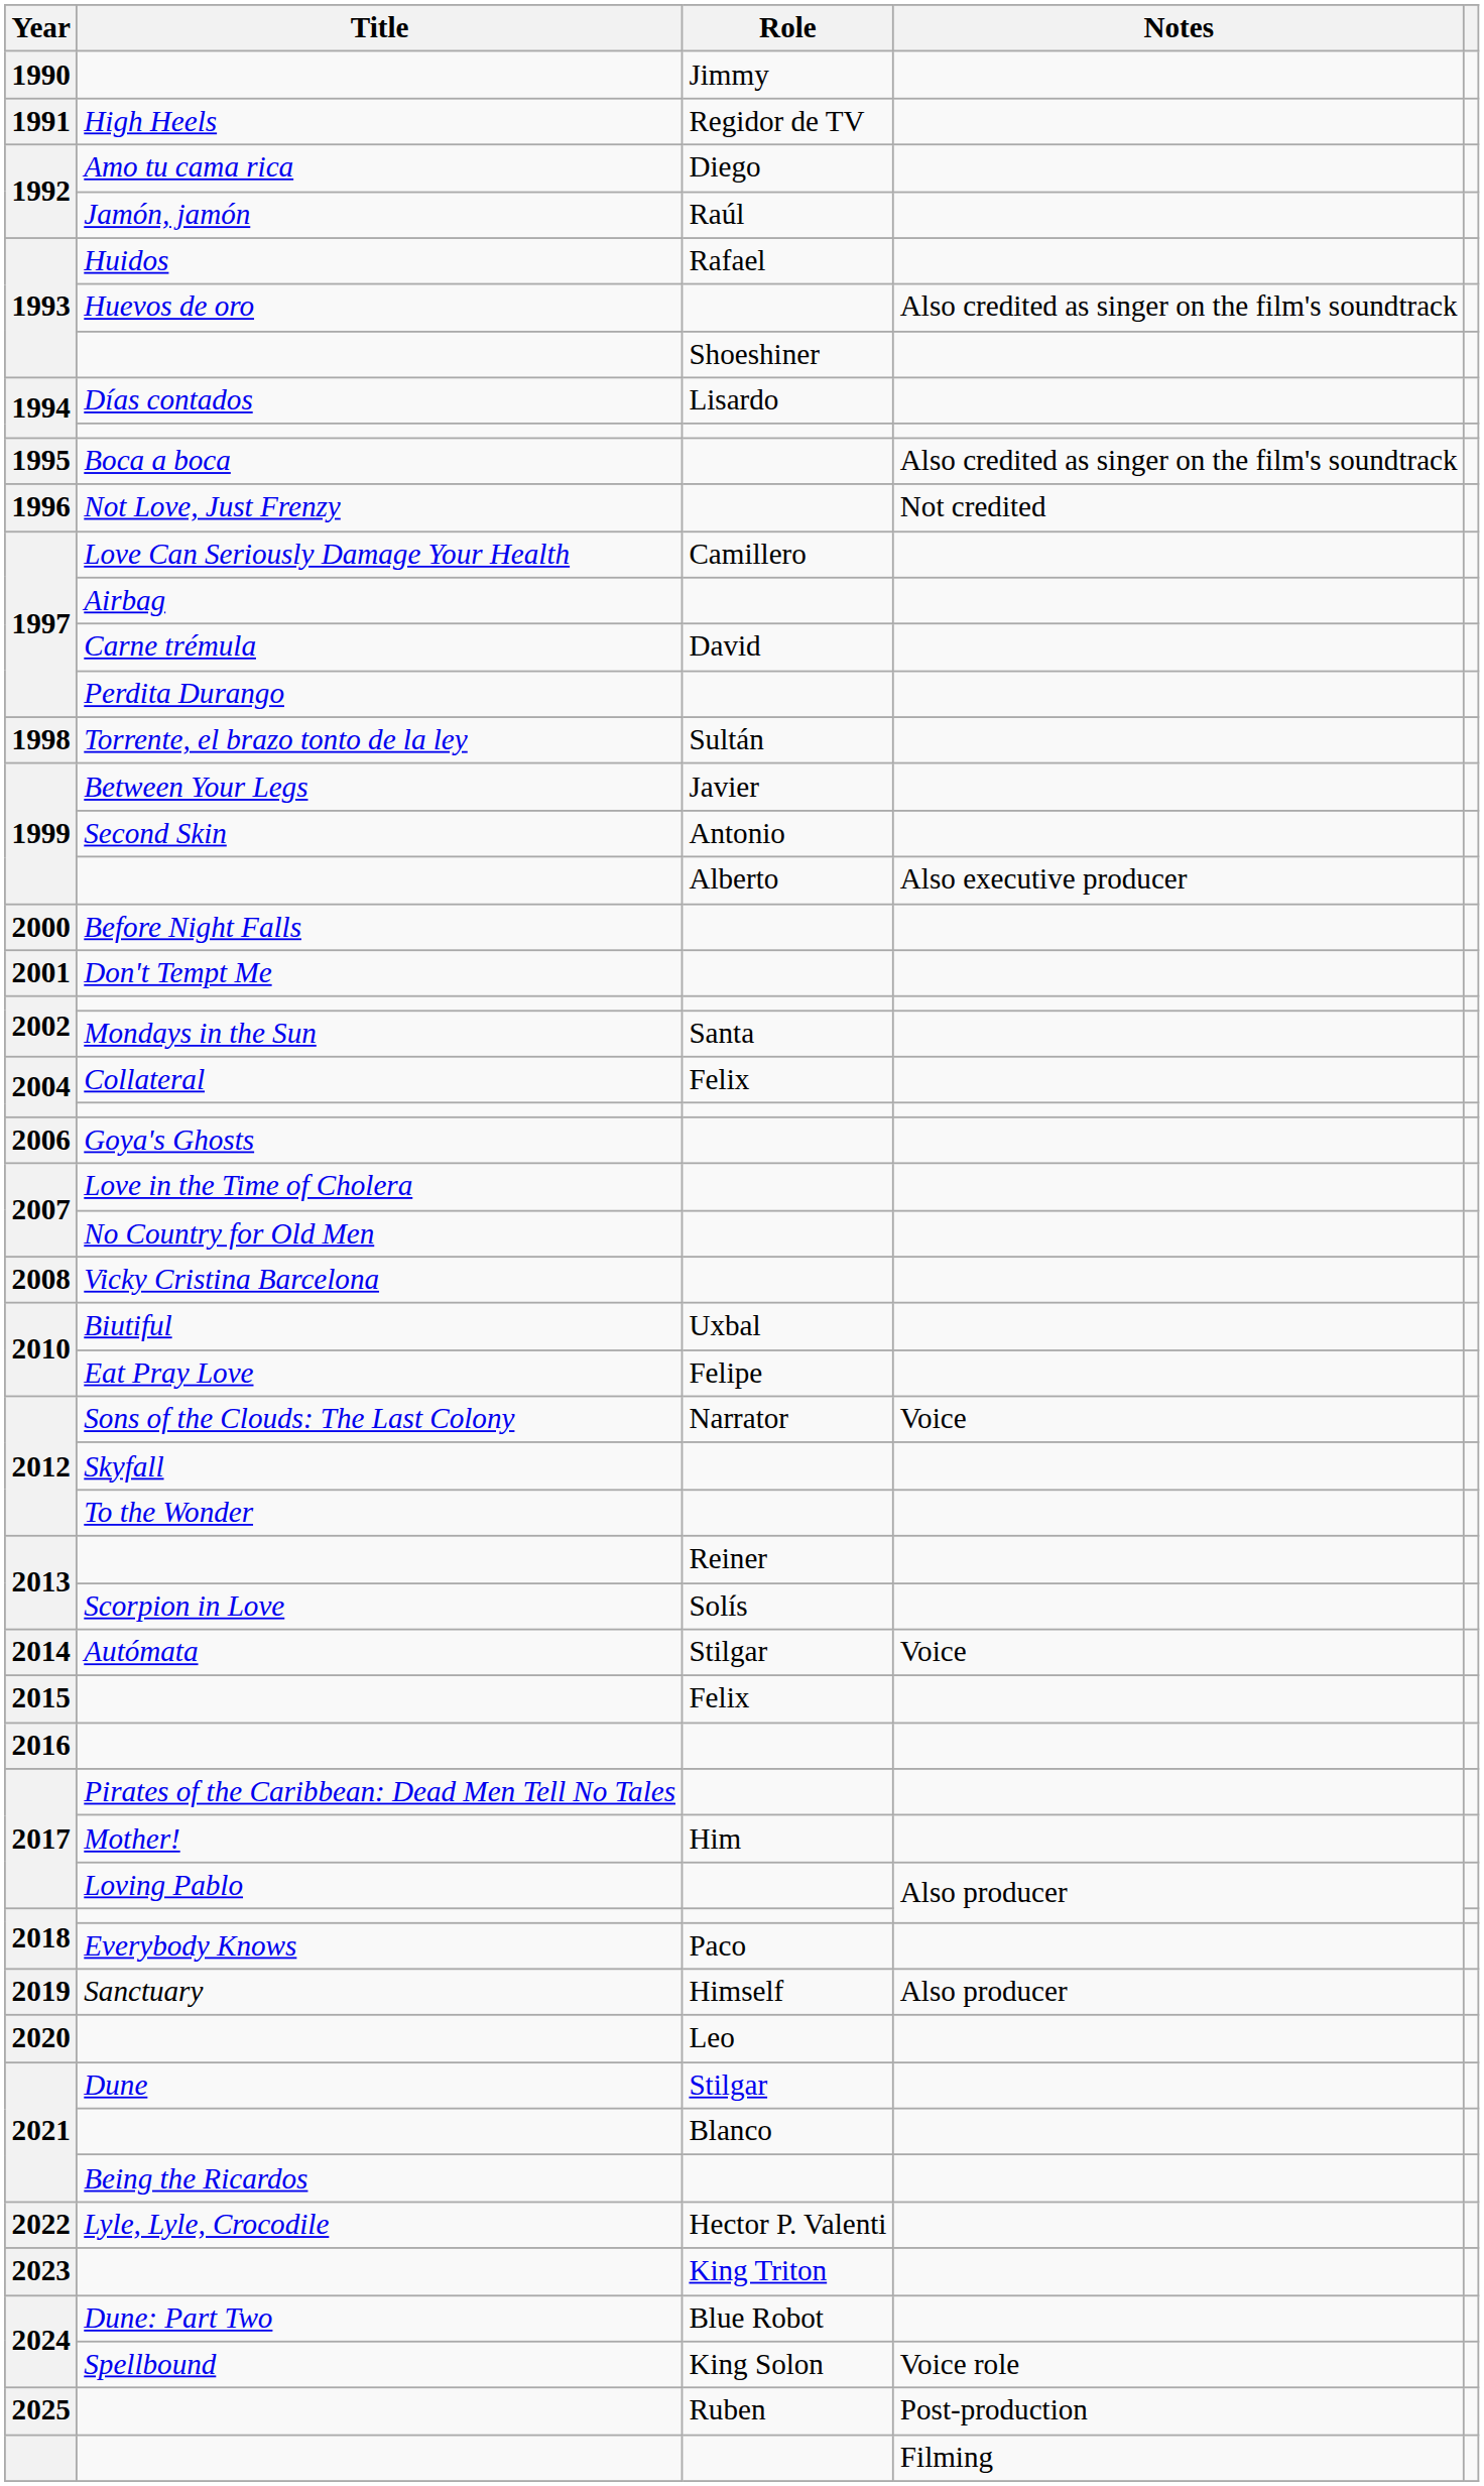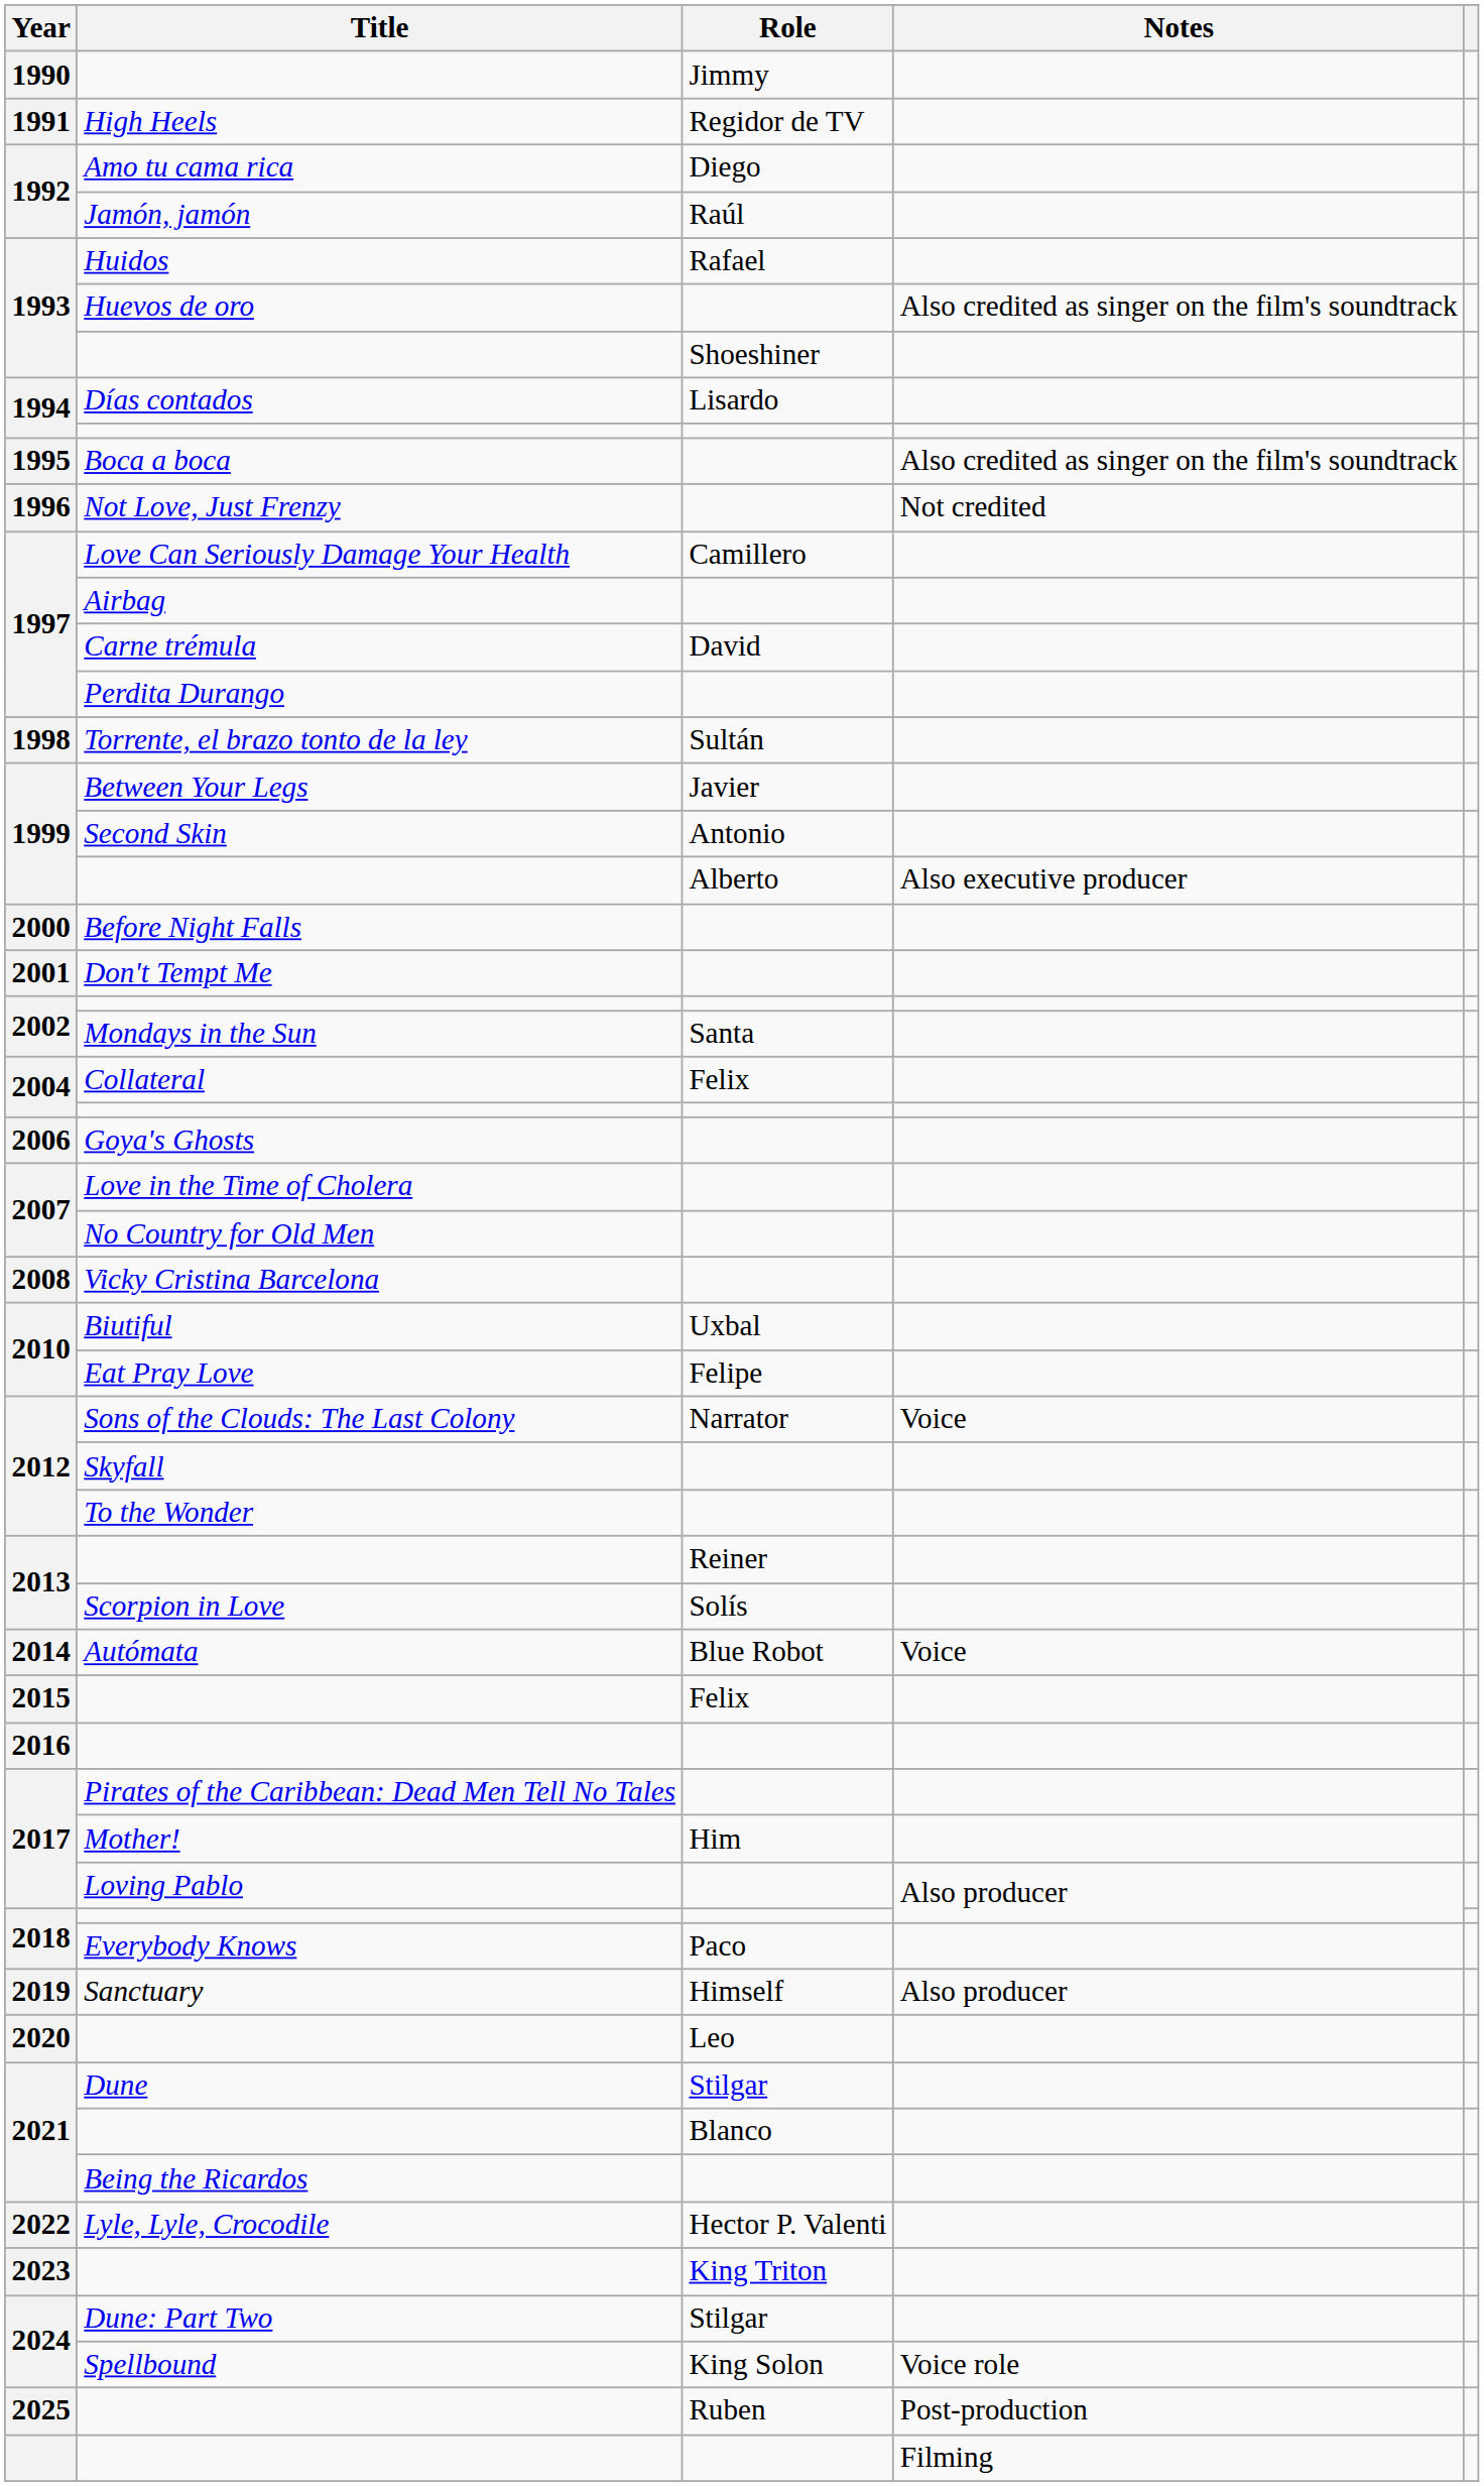 <table class="wikitable plainrowheaders sortable" style="margin-right:0;">
 <tr>
 <th scope="col">Year</th>
 <th scope="col">Title</th>
 <th scope="col">Role</th>
 <th scope="col" class="unsortable">Notes</th>
 <th scope="col" class="unsortable"></th>
 </tr>
 <tr>
 <th scope=row>1990</th>
 <td></td>
 <td>Jimmy</td>
 <td></td>
 <td style="text-align:center;"></td>
 </tr>
 <tr>
 <th scope=row>1991</th>
 <td><em><a href='#'>High Heels</a></em></td>
 <td>Regidor de TV</td>
 <td></td>
 <td style="text-align:center;"></td>
 </tr>
 <tr>
 <th rowspan="2" scope=row>1992</th>
 <td><em><a href='#'>Amo tu cama rica</a></em></td>
 <td>Diego</td>
 <td></td>
 <td style="text-align:center;"></td>
 </tr>
 <tr>
 <td><em><a href='#'>Jamón, jamón</a></em></td>
 <td>Raúl</td>
 <td></td>
 <td style="text-align:center;"></td>
 </tr>
 <tr>
 <th rowspan="3" scope="row">1993</th>
 <td><em><a href='#'>Huidos</a></em></td>
 <td>Rafael</td>
 <td></td>
 <td></td>
 </tr>
 <tr>
 <td><em><a href='#'>Huevos de oro</a></em></td>
 <td></td>
 <td>Also credited as singer on the film's soundtrack</td>
 <td style="text-align:center;"></td>
 </tr>
 <tr>
 <td></td>
 <td>Shoeshiner</td>
 <td></td>
 <td style="text-align:center;"></td>
 </tr>
 <tr>
 <th rowspan="2" scope="row">1994</th>
 <td><em><a href='#'>Días contados</a></em></td>
 <td>Lisardo</td>
 <td></td>
 <td style="text-align:center;"></td>
 </tr>
 <tr>
 <td></td>
 <td></td>
 <td></td>
 <td style="text-align:center;"></td>
 </tr>
 <tr>
 <th scope=row>1995</th>
 <td><em><a href='#'>Boca a boca</a></em></td>
 <td></td>
 <td>Also credited as singer on the film's soundtrack</td>
 <td style="text-align:center;"></td>
 </tr>
 <tr>
 <th scope=row>1996</th>
 <td><em><a href='#'>Not Love, Just Frenzy</a></em></td>
 <td></td>
 <td>Not credited</td>
 <td style="text-align:center;"></td>
 </tr>
 <tr>
 <th rowspan="4" scope="row">1997</th>
 <td><em><a href='#'>Love Can Seriously Damage Your Health</a></em></td>
 <td>Camillero</td>
 <td></td>
 <td style="text-align:center;"></td>
 </tr>
 <tr>
 <td><em><a href='#'>Airbag</a></em></td>
 <td></td>
 <td></td>
 <td style="text-align:center;"></td>
 </tr>
 <tr>
 <td><em><a href='#'>Carne trémula</a></em></td>
 <td>David</td>
 <td></td>
 <td style="text-align:center;"></td>
 </tr>
 <tr>
 <td><em><a href='#'>Perdita Durango</a></em></td>
 <td></td>
 <td></td>
 <td style="text-align:center;"></td>
 </tr>
 <tr>
 <th scope=row>1998</th>
 <td><em><a href='#'>Torrente, el brazo tonto de la ley</a></em></td>
 <td>Sultán</td>
 <td></td>
 <td style="text-align:center;"></td>
 </tr>
 <tr>
 <th rowspan="3" scope="row">1999</th>
 <td><em><a href='#'>Between Your Legs</a></em></td>
 <td>Javier</td>
 <td></td>
 <td style="text-align:center;"></td>
 </tr>
 <tr>
 <td><em><a href='#'>Second Skin</a></em></td>
 <td>Antonio</td>
 <td></td>
 <td style="text-align:center;"></td>
 </tr>
 <tr>
 <td></td>
 <td>Alberto</td>
 <td>Also executive producer</td>
 <td style="text-align:center;"></td>
 </tr>
 <tr>
 <th scope=row>2000</th>
 <td><em><a href='#'>Before Night Falls</a></em></td>
 <td></td>
 <td></td>
 <td style="text-align:center;"></td>
 </tr>
 <tr>
 <th scope=row>2001</th>
 <td><em><a href='#'>Don't Tempt Me</a></em></td>
 <td></td>
 <td></td>
 <td style="text-align:center;"></td>
 </tr>
 <tr>
 <th rowspan="2" scope="row">2002</th>
 <td></td>
 <td></td>
 <td></td>
 <td style="text-align:center;"></td>
 </tr>
 <tr>
 <td><em><a href='#'>Mondays in the Sun</a></em></td>
 <td>Santa</td>
 <td></td>
 <td style="text-align:center;"></td>
 </tr>
 <tr>
 <th rowspan="2" scope="row">2004</th>
 <td><em><a href='#'>Collateral</a></em></td>
 <td>Felix</td>
 <td></td>
 <td style="text-align:center;"></td>
 </tr>
 <tr>
 <td></td>
 <td></td>
 <td></td>
 <td style="text-align:center;"></td>
 </tr>
 <tr>
 <th scope=row>2006</th>
 <td><em><a href='#'>Goya's Ghosts</a></em></td>
 <td></td>
 <td></td>
 <td style="text-align:center;"></td>
 </tr>
 <tr>
 <th rowspan="2" scope="row">2007</th>
 <td><em><a href='#'>Love in the Time of Cholera</a></em></td>
 <td></td>
 <td></td>
 <td style="text-align:center;"></td>
 </tr>
 <tr>
 <td><em><a href='#'>No Country for Old Men</a></em></td>
 <td></td>
 <td></td>
 <td style="text-align:center;"></td>
 </tr>
 <tr>
 <th scope=row>2008</th>
 <td><em><a href='#'>Vicky Cristina Barcelona</a></em></td>
 <td></td>
 <td></td>
 <td style="text-align:center;"></td>
 </tr>
 <tr>
 <th rowspan="2" scope="row">2010</th>
 <td><em><a href='#'>Biutiful</a></em></td>
 <td>Uxbal</td>
 <td></td>
 <td style="text-align:center;"></td>
 </tr>
 <tr>
 <td><em><a href='#'>Eat Pray Love</a></em></td>
 <td>Felipe</td>
 <td></td>
 <td style="text-align:center;"></td>
 </tr>
 <tr>
 <th rowspan="3" scope="row">2012</th>
 <td><em><a href='#'>Sons of the Clouds: The Last Colony</a></em></td>
 <td>Narrator</td>
 <td>Voice</td>
 <td style="text-align:center;"></td>
 </tr>
 <tr>
 <td><em><a href='#'>Skyfall</a></em></td>
 <td></td>
 <td></td>
 <td style="text-align:center;"></td>
 </tr>
 <tr>
 <td><em><a href='#'>To the Wonder</a></em></td>
 <td></td>
 <td></td>
 <td style="text-align:center;"></td>
 </tr>
 <tr>
 <th rowspan="2" scope="row">2013</th>
 <td></td>
 <td>Reiner</td>
 <td></td>
 <td style="text-align:center;"></td>
 </tr>
 <tr>
 <td><em><a href='#'>Scorpion in Love</a></em></td>
 <td>Solís</td>
 <td></td>
 <td style="text-align:center;"></td>
 </tr>
 <tr>
 <th scope=row>2014</th>
 <td><em><a href='#'>Autómata</a></em></td>
-<td>Stilgar</td>
+<td>Blue Robot</td>
 <td>Voice</td>
 <td style="text-align:center;"></td>
 </tr>
 <tr>
 <th scope=row>2015</th>
 <td><em></em></td>
 <td>Felix</td>
 <td></td>
 <td style="text-align:center;"></td>
 </tr>
 <tr>
 <th scope=row>2016</th>
 <td></td>
 <td></td>
 <td></td>
 <td style="text-align:center;"></td>
 </tr>
 <tr>
 <th rowspan="3" scope="row">2017</th>
 <td><em><a href='#'>Pirates of the Caribbean: Dead Men Tell No Tales</a></em></td>
 <td></td>
 <td></td>
 <td style="text-align:center;"></td>
 </tr>
 <tr>
 <td><em><a href='#'>Mother!</a></em></td>
 <td>Him</td>
 <td></td>
 <td style="text-align:center;"></td>
 </tr>
 <tr>
 <td><em><a href='#'>Loving Pablo</a></em></td>
 <td></td>
 <td rowspan="2">Also producer</td>
 <td style="text-align:center;"></td>
 </tr>
 <tr>
 <th rowspan="2" scope="row">2018</th>
 <td><em></em></td>
 <td></td>
 <td style="text-align:center;"></td>
 </tr>
 <tr>
 <td><em><a href='#'>Everybody Knows</a></em></td>
 <td>Paco</td>
 <td></td>
 <td style="text-align:center;"></td>
 </tr>
 <tr>
 <th scope=row>2019</th>
 <td><em>Sanctuary</em></td>
 <td>Himself</td>
 <td>Also producer</td>
 <td></td>
 </tr>
 <tr>
 <th scope=row>2020</th>
 <td><em></em></td>
 <td>Leo</td>
 <td></td>
 <td style="text-align:center;"></td>
 </tr>
 <tr>
 <th rowspan="3" scope="row">2021</th>
 <td><em><a href='#'>Dune</a></em></td>
 <td><a href='#'>Stilgar</a></td>
 <td></td>
 <td style="text-align:center;"></td>
 </tr>
 <tr>
 <td><em></em></td>
 <td>Blanco</td>
 <td></td>
 <td style="text-align:center;"></td>
 </tr>
 <tr>
 <td><em><a href='#'>Being the Ricardos</a></em></td>
 <td></td>
 <td></td>
 <td style="text-align:center;"></td>
 </tr>
 <tr>
 <th scope=row>2022</th>
 <td><em><a href='#'>Lyle, Lyle, Crocodile</a></em></td>
 <td>Hector P. Valenti</td>
 <td></td>
 <td style="text-align:center;"></td>
 </tr>
 <tr>
 <th scope="row">2023</th>
 <td><em></em></td>
 <td><a href='#'>King Triton</a></td>
 <td></td>
 <td style="text-align:center;"></td>
 </tr>
 <tr>
 <th scope="row" rowspan="2">2024</th>
 <td><em><a href='#'>Dune: Part Two</a></em></td>
-<td>Blue Robot</td>
+<td>Stilgar</td>
 <td></td>
 <td style="text-align:center;"></td>
 </tr>
 <tr>
 <td><em><a href='#'>Spellbound</a></em></td>
 <td>King Solon</td>
 <td>Voice role</td>
 <td style="text-align:center;"></td>
 </tr>
 <tr>
 <th scope="row">2025</th>
 <td></td>
 <td>Ruben</td>
 <td>Post-production</td>
 <td style="text-align:center;"></td>
 </tr>
 <tr>
 <th scope="row"></th>
 <td></td>
 <td></td>
 <td>Filming</td>
 <td style="text-align:center;"><br></td>
 </tr>
 </table>
